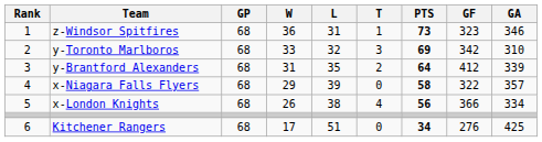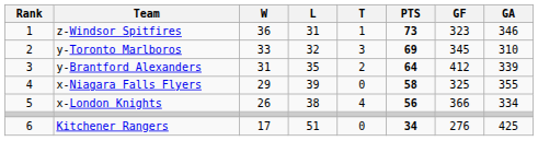 <table class="wikitable sortable" style="text-align:center">
 <tr>
 <th width="7.5%">Rank</th>
 <th width="28.5%">Team</th>
-<th width="7.5%">GP</th>
 <th width="7.5%">W</th>
 <th width="7.5%">L</th>
 <th width="7.5%">T</th>
 <th width="7.5%">PTS</th>
 <th width="7.5%">GF</th>
 <th width="7.5%">GA</th>
 </tr>
 <tr>
 <td>1</td>
 <td align=left>z-<a href='#'>Windsor Spitfires</a></td>
-<td>68</td>
 <td>36</td>
 <td>31</td>
 <td>1</td>
 <td><strong>73</strong></td>
 <td>323</td>
 <td>346</td>
 </tr>
 <tr>
 <td>2</td>
 <td align=left>y-<a href='#'>Toronto Marlboros</a></td>
-<td>68</td>
 <td>33</td>
 <td>32</td>
 <td>3</td>
 <td><strong>69</strong></td>
-<td>342</td>
+<td>345</td>
 <td>310</td>
 </tr>
 <tr>
 <td>3</td>
 <td align=left>y-<a href='#'>Brantford Alexanders</a></td>
-<td>68</td>
 <td>31</td>
 <td>35</td>
 <td>2</td>
 <td><strong>64</strong></td>
 <td>412</td>
 <td>339</td>
 </tr>
 <tr>
 <td>4</td>
 <td align=left>x-<a href='#'>Niagara Falls Flyers</a></td>
-<td>68</td>
 <td>29</td>
 <td>39</td>
 <td>0</td>
 <td><strong>58</strong></td>
-<td>322</td>
-<td>357</td>
+<td>325</td>
+<td>355</td>
 </tr>
 <tr>
 <td>5</td>
 <td align=left>x-<a href='#'>London Knights</a></td>
-<td>68</td>
 <td>26</td>
 <td>38</td>
 <td>4</td>
 <td><strong>56</strong></td>
 <td>366</td>
 <td>334</td>
 </tr>
 <tr style="background-color:#cccccc;">
 <td></td>
 <td></td>
 <td></td>
 <td></td>
 <td></td>
 <td></td>
 <td></td>
 <td></td>
-<td></td>
 </tr>
 <tr>
 <td>6</td>
 <td align=left><a href='#'>Kitchener Rangers</a></td>
-<td>68</td>
 <td>17</td>
 <td>51</td>
 <td>0</td>
 <td><strong>34</strong></td>
 <td>276</td>
 <td>425</td>
 </tr>
 </table>
